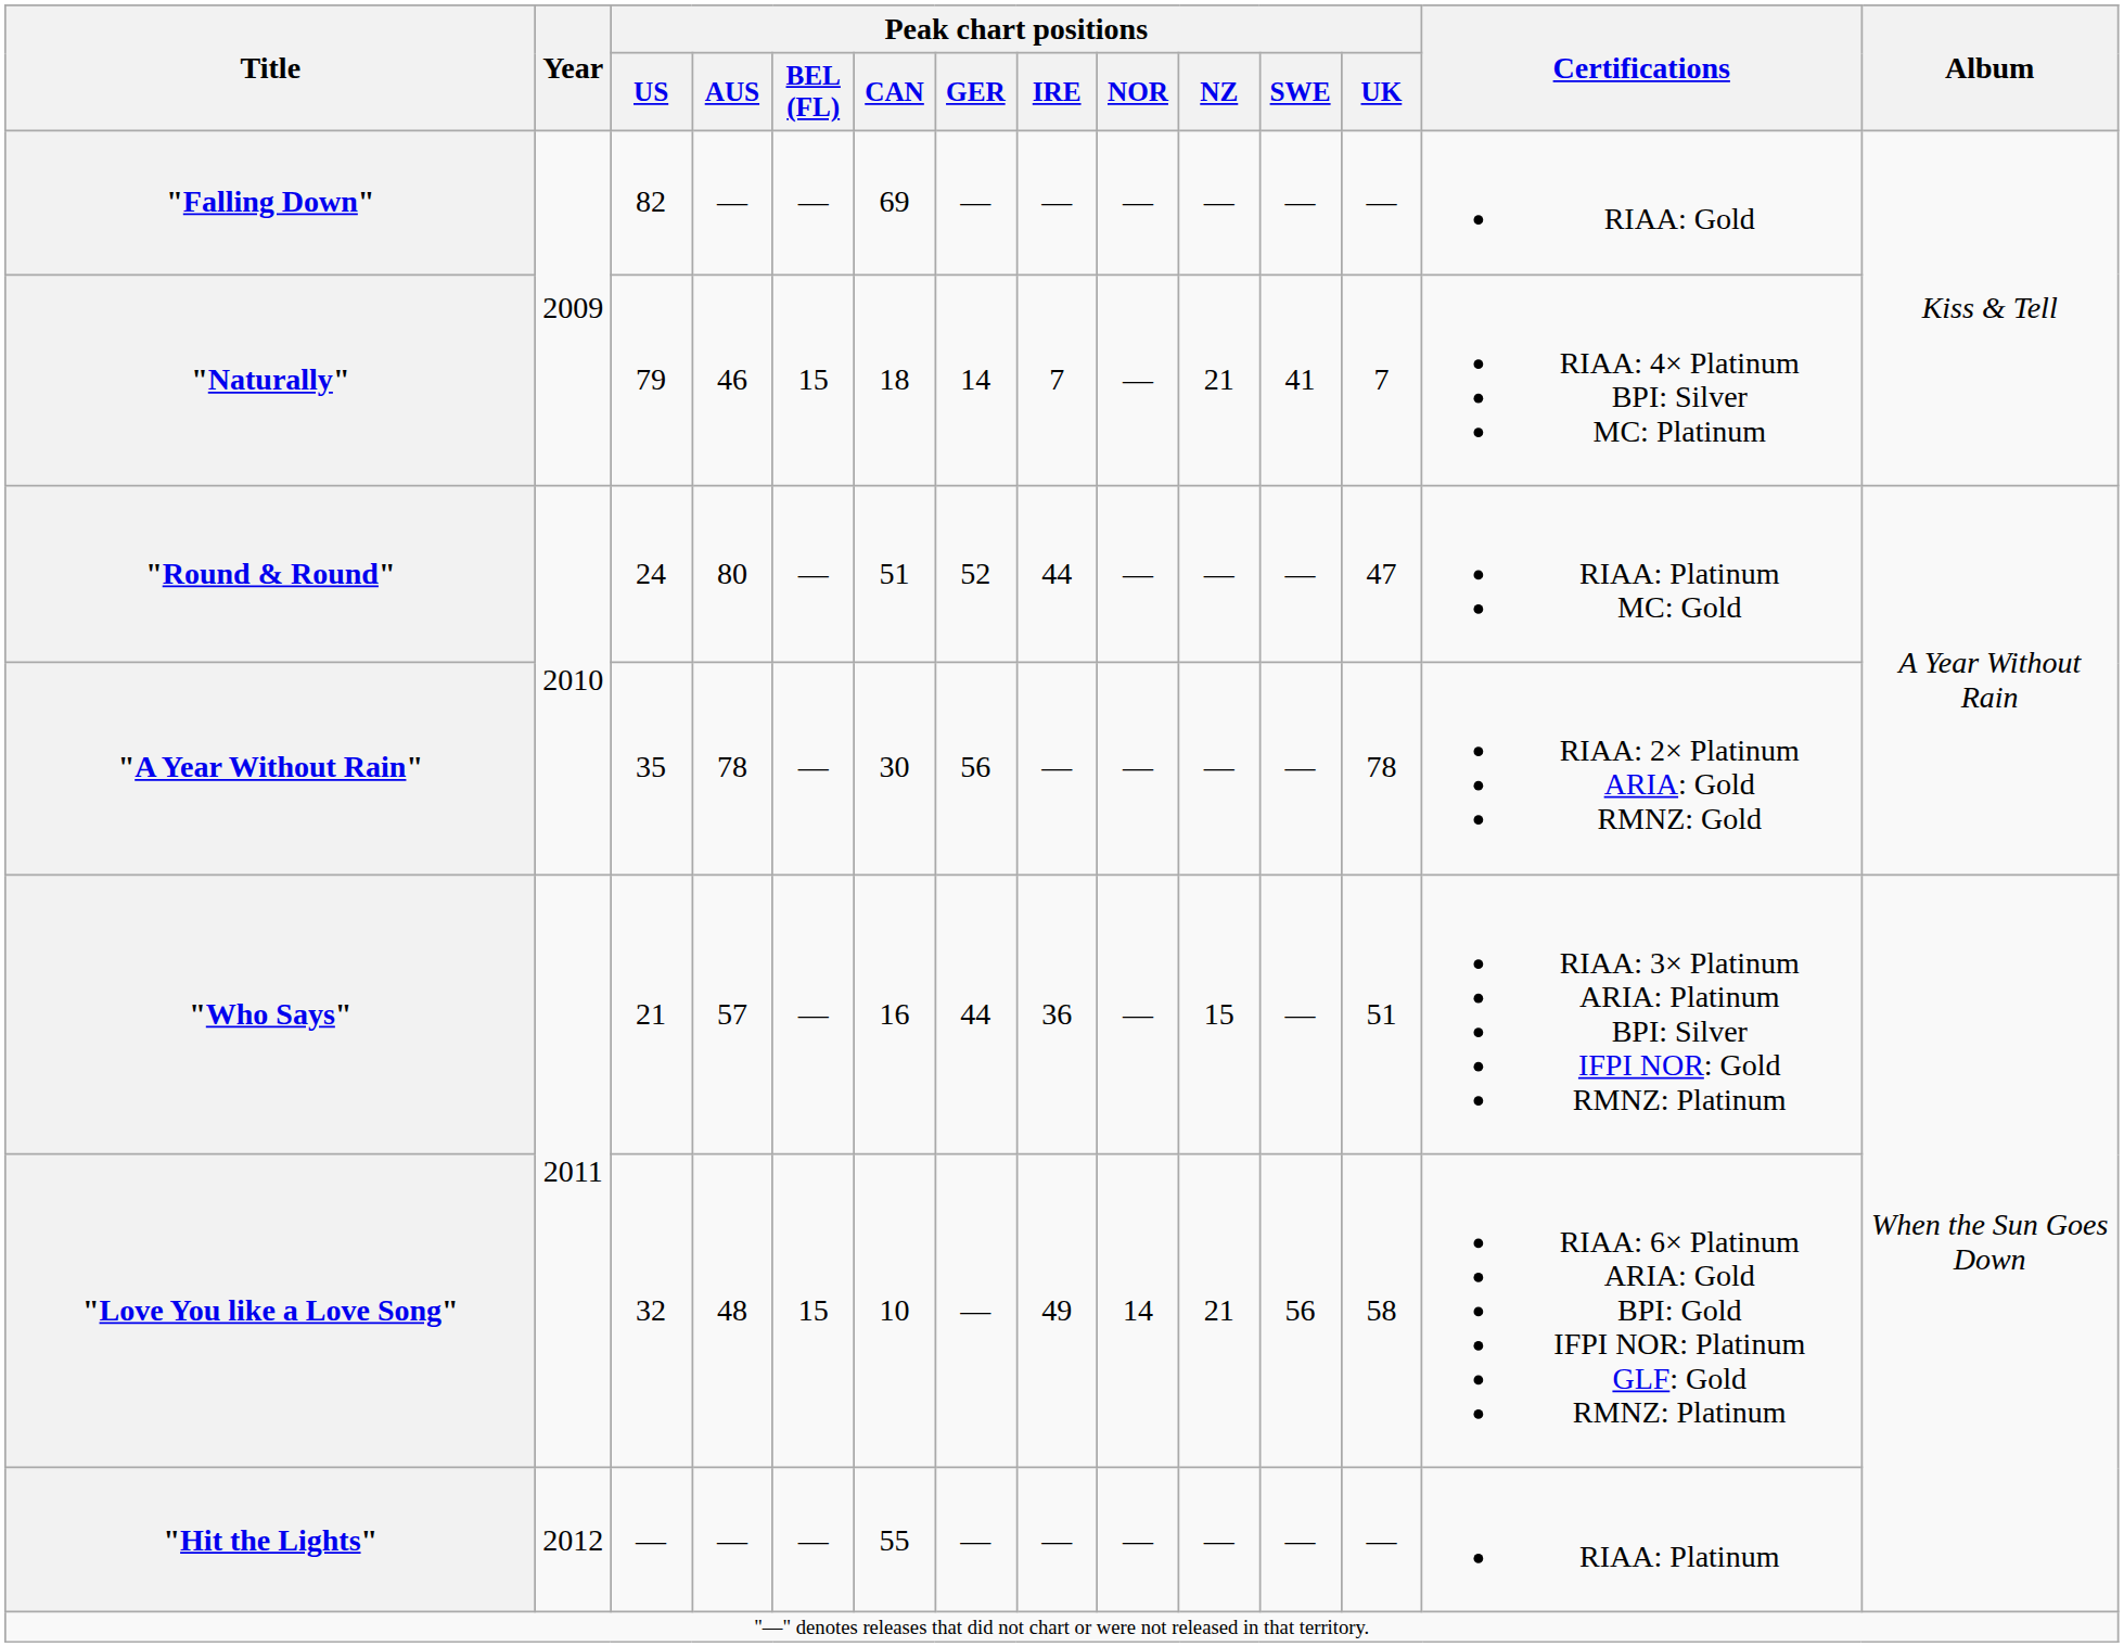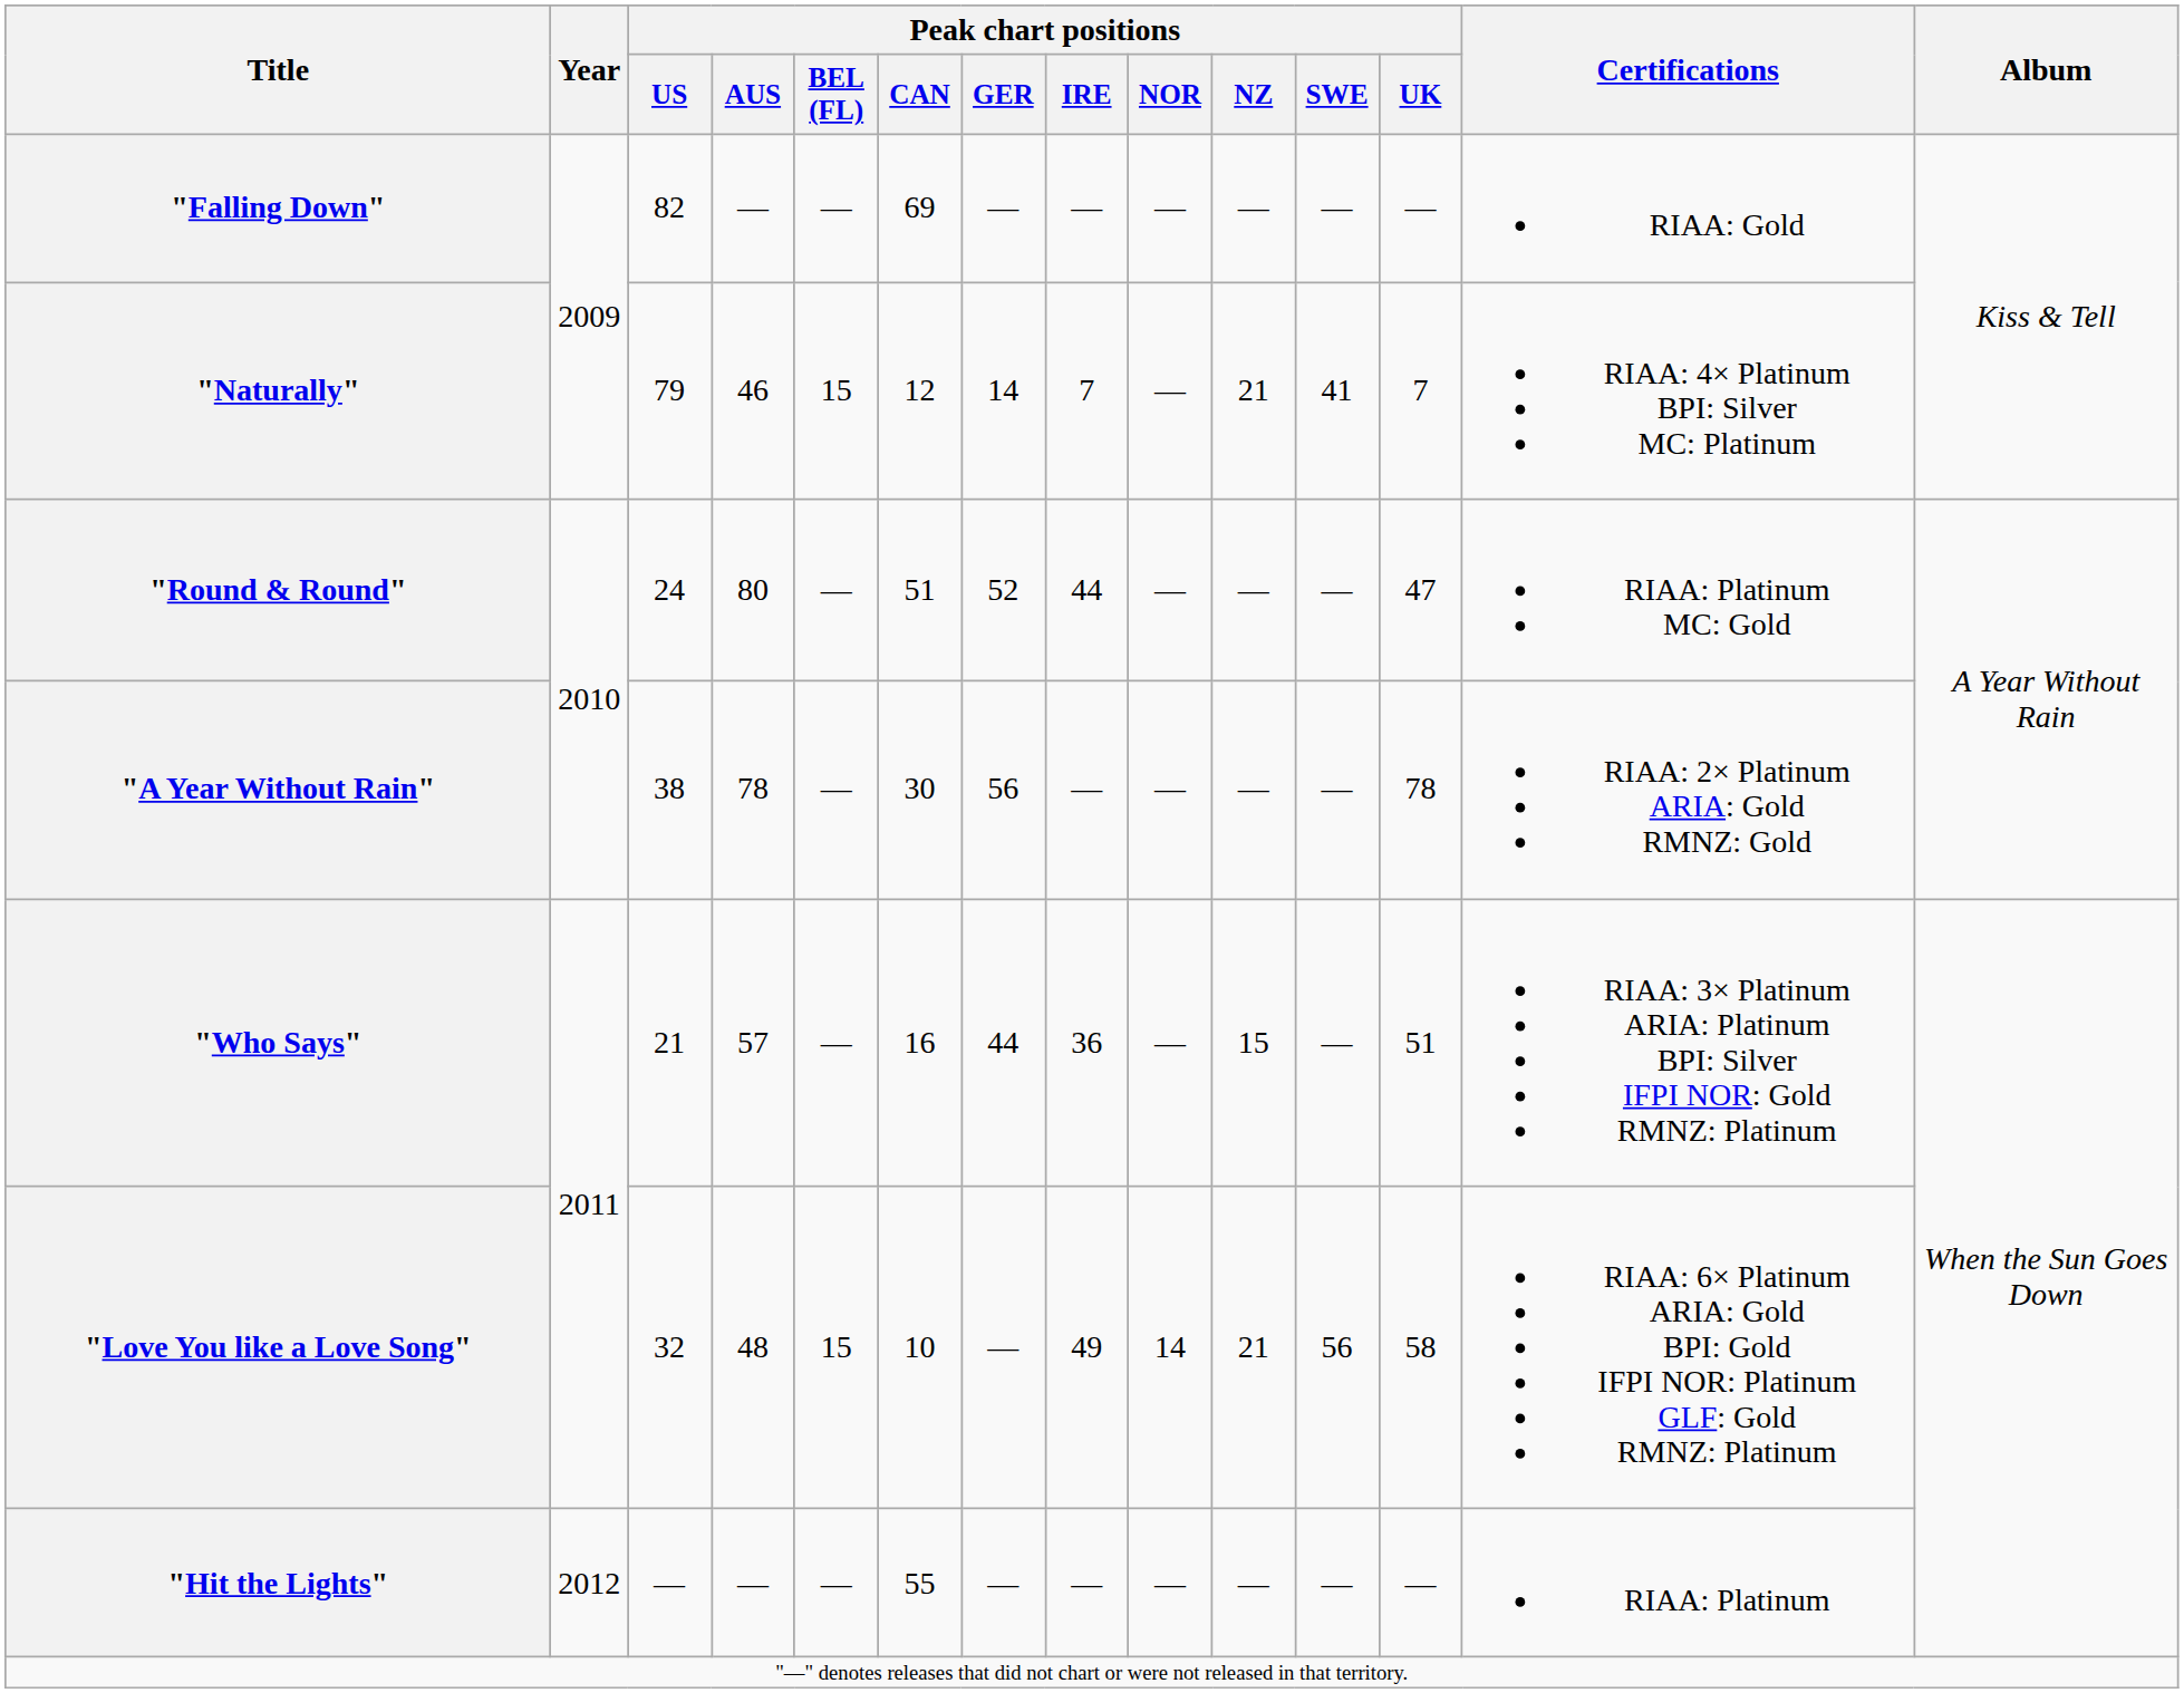 <table class="wikitable plainrowheaders" style="text-align:center;">
 <tr>
 <th scope="col" rowspan="2" style="width:17em;">Title</th>
 <th scope="col" rowspan="2" style="width:1em;">Year</th>
 <th scope="col" colspan="10">Peak chart positions</th>
 <th scope="col" rowspan="2" style="width:14em;"><a href='#'>Certifications</a></th>
 <th scope="col" rowspan="2" style="width:8em;">Album</th>
 </tr>
 <tr>
 <th scope="col" style="width:2.5em;font-size:90%;"><a href='#'>US</a><br></th>
 <th scope="col" style="width:2.5em;font-size:90%;"><a href='#'>AUS</a><br></th>
 <th scope="col" style="width:2.5em;font-size:90%;"><a href='#'>BEL <br>(FL)</a><br></th>
 <th scope="col" style="width:2.5em;font-size:90%;"><a href='#'>CAN</a><br></th>
 <th scope="col" style="width:2.5em;font-size:90%;"><a href='#'>GER</a><br></th>
 <th scope="col" style="width:2.5em;font-size:90%;"><a href='#'>IRE</a><br></th>
 <th scope="col" style="width:2.5em;font-size:90%;"><a href='#'>NOR</a><br></th>
 <th scope="col" style="width:2.5em;font-size:90%;"><a href='#'>NZ</a><br></th>
 <th scope="col" style="width:2.5em;font-size:90%;"><a href='#'>SWE</a><br></th>
 <th scope="col" style="width:2.5em;font-size:90%;"><a href='#'>UK</a><br></th>
 </tr>
 <tr>
 <th scope="row">"<a href='#'>Falling Down</a>"</th>
 <td rowspan="2">2009</td>
 <td>82</td>
 <td>—</td>
 <td>—</td>
 <td>69</td>
 <td>—</td>
 <td>—</td>
 <td>—</td>
 <td>—</td>
 <td>—</td>
 <td>—</td>
 <td><br><ul><li>RIAA: Gold</li></ul></td>
 <td rowspan="2" style="text-align:center;"><em>Kiss & Tell</em></td>
 </tr>
 <tr>
 <th scope="row">"<a href='#'>Naturally</a>"</th>
 <td>79</td>
 <td>46</td>
 <td>15</td>
-<td>18</td>
+<td>12</td>
 <td>14</td>
 <td>7</td>
 <td>—</td>
 <td>21</td>
 <td>41</td>
 <td>7</td>
 <td><br><ul><li>RIAA: 4× Platinum</li><li>BPI: Silver</li><li>MC: Platinum</li></ul></td>
 </tr>
 <tr>
 <th scope="row">"<a href='#'>Round & Round</a>"</th>
 <td rowspan="2">2010</td>
 <td>24</td>
 <td>80</td>
 <td>—</td>
 <td>51</td>
 <td>52</td>
 <td>44</td>
 <td>—</td>
 <td>—</td>
 <td>—</td>
 <td>47</td>
 <td><br><ul><li>RIAA: Platinum</li><li>MC: Gold</li></ul></td>
 <td rowspan="2" style="text-align:center;"><em>A Year Without Rain</em></td>
 </tr>
 <tr>
 <th scope="row">"<a href='#'>A Year Without Rain</a>"</th>
-<td>35</td>
+<td>38</td>
 <td>78</td>
 <td>—</td>
 <td>30</td>
 <td>56</td>
 <td>—</td>
 <td>—</td>
 <td>—</td>
 <td>—</td>
 <td>78</td>
 <td><br><ul><li>RIAA: 2× Platinum</li><li><a href='#'>ARIA</a>: Gold</li><li>RMNZ: Gold</li></ul></td>
 </tr>
 <tr>
 <th scope="row">"<a href='#'>Who Says</a>"</th>
 <td rowspan="2">2011</td>
 <td>21</td>
 <td>57</td>
 <td>—</td>
 <td>16</td>
 <td>44</td>
 <td>36</td>
 <td>—</td>
 <td>15</td>
 <td>—</td>
 <td>51</td>
 <td><br><ul><li>RIAA: 3× Platinum</li><li>ARIA: Platinum</li><li>BPI: Silver</li><li><a href='#'>IFPI NOR</a>: Gold</li><li>RMNZ: Platinum</li></ul></td>
 <td rowspan="3" style="text-align:center;"><em>When the Sun Goes Down</em></td>
 </tr>
 <tr>
 <th scope="row">"<a href='#'>Love You like a Love Song</a>"</th>
 <td>32</td>
 <td>48</td>
 <td>15</td>
 <td>10</td>
 <td>—</td>
 <td>49</td>
 <td>14</td>
 <td>21</td>
 <td>56</td>
 <td>58</td>
 <td><br><ul><li>RIAA: 6× Platinum</li><li>ARIA: Gold</li><li>BPI: Gold</li><li>IFPI NOR: Platinum</li><li><a href='#'>GLF</a>: Gold</li><li>RMNZ: Platinum</li></ul></td>
 </tr>
 <tr>
 <th scope="row">"<a href='#'>Hit the Lights</a>"</th>
 <td>2012</td>
 <td>—</td>
 <td>—</td>
 <td>—</td>
 <td>55</td>
 <td>—</td>
 <td>—</td>
 <td>—</td>
 <td>—</td>
 <td>—</td>
 <td>—</td>
 <td><br><ul><li>RIAA: Platinum</li></ul></td>
 </tr>
 <tr>
 <td align="center" colspan="15" style="font-size:8pt">"—" denotes releases that did not chart or were not released in that territory.</td>
 </tr>
 </table>
